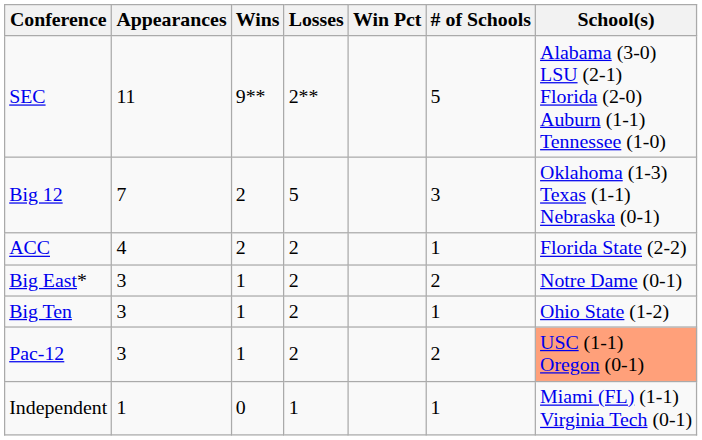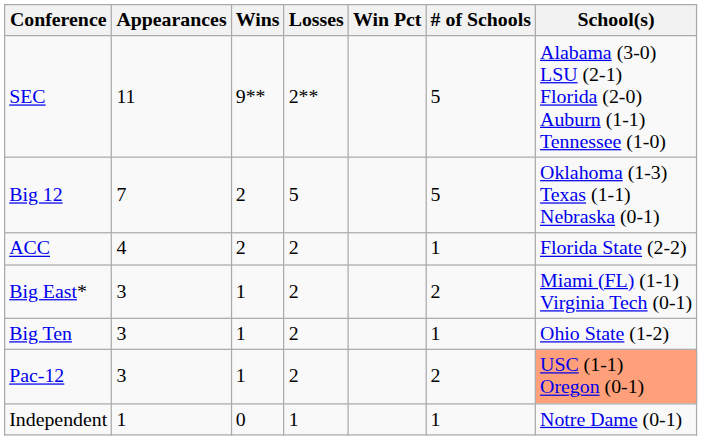 <table class="wikitable">
 <tr>
 <th>Conference</th>
 <th>Appearances</th>
 <th>Wins</th>
 <th>Losses</th>
 <th>Win Pct</th>
 <th># of Schools</th>
 <th>School(s)</th>
 </tr>
 <tr>
 <td><a href='#'>SEC</a></td>
 <td>11</td>
 <td>9**</td>
 <td>2**</td>
 <td></td>
 <td>5</td>
 <td><a href='#'>Alabama</a> (3-0) <br><a href='#'>LSU</a> (2-1)<br><a href='#'>Florida</a> (2-0)<br><a href='#'>Auburn</a> (1-1)<br><a href='#'>Tennessee</a> (1-0)</td>
 </tr>
 <tr>
 <td><a href='#'>Big 12</a></td>
 <td>7</td>
 <td>2</td>
 <td>5</td>
 <td></td>
-<td>3</td>
+<td>5</td>
 <td><a href='#'>Oklahoma</a> (1-3)<br><a href='#'>Texas</a> (1-1)<br><a href='#'>Nebraska</a> (0-1)</td>
 </tr>
 <tr>
 <td><a href='#'>ACC</a></td>
 <td>4</td>
 <td>2</td>
 <td>2</td>
 <td></td>
 <td>1</td>
 <td><a href='#'>Florida State</a> (2-2)</td>
 </tr>
 <tr>
 <td><a href='#'>Big East</a>*</td>
 <td>3</td>
 <td>1</td>
 <td>2</td>
 <td></td>
 <td>2</td>
-<td><a href='#'>Notre Dame</a> (0-1)</td>
+<td><a href='#'>Miami (FL)</a> (1-1)<br><a href='#'>Virginia Tech</a> (0-1)</td>
 </tr>
 <tr>
 <td><a href='#'>Big Ten</a></td>
 <td>3</td>
 <td>1</td>
 <td>2</td>
 <td></td>
 <td>1</td>
 <td><a href='#'>Ohio State</a> (1-2)</td>
 </tr>
 <tr>
 <td><a href='#'>Pac-12</a></td>
 <td>3</td>
 <td>1</td>
 <td>2</td>
 <td></td>
 <td>2</td>
 <td style="background: lightsalmon;"><a href='#'>USC</a> (1-1)<br><a href='#'>Oregon</a> (0-1)</td>
 </tr>
 <tr>
 <td>Independent</td>
 <td>1</td>
 <td>0</td>
 <td>1</td>
 <td></td>
 <td>1</td>
-<td><a href='#'>Miami (FL)</a> (1-1)<br><a href='#'>Virginia Tech</a> (0-1)</td>
+<td><a href='#'>Notre Dame</a> (0-1)</td>
 </tr>
 </table>
